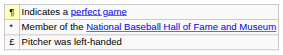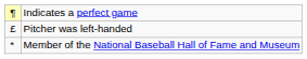 <table class="wikitable" border="1">
 <tr>
 <td bgcolor="#ffffbb"> ¶ </td>
 <td>Indicates a <a href='#'>perfect game</a></td>
 </tr>
 <tr>
+<td> £ </td>
+<td>Pitcher was left-handed</td>
+</tr>
+<tr>
 <td> * </td>
 <td>Member of the <a href='#'>National Baseball Hall of Fame and Museum</a></td>
 </tr>
-<tr>
-<td> £ </td>
-<td>Pitcher was left-handed</td>
-</tr>
 </table>
